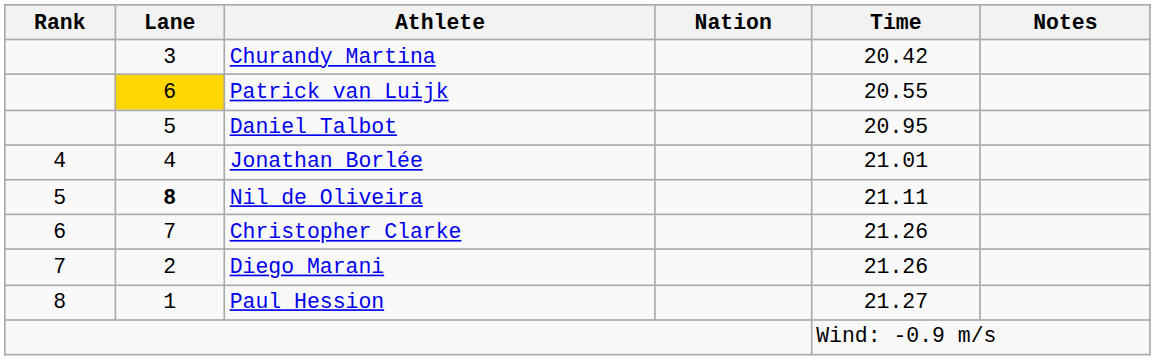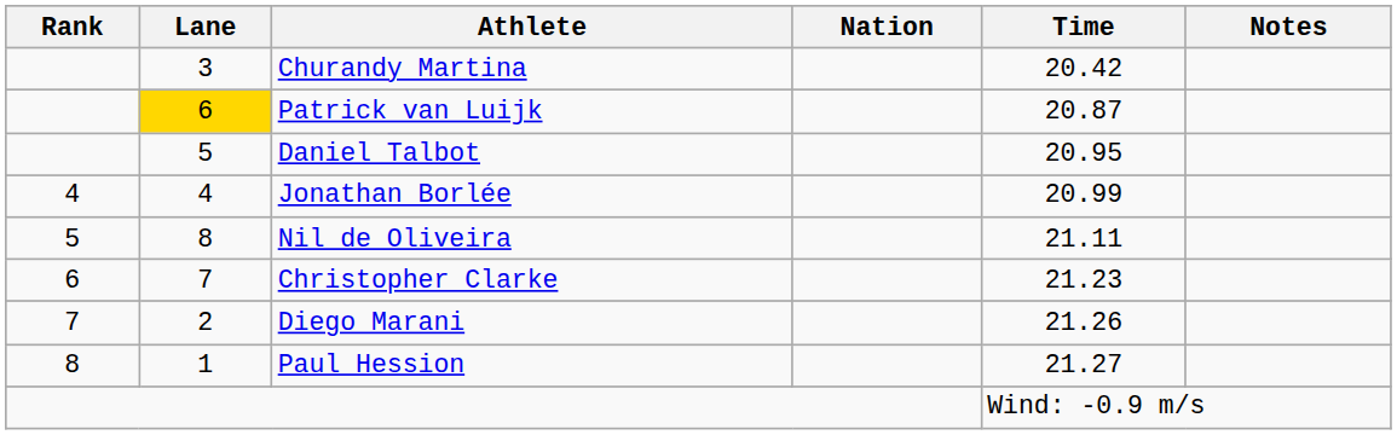 <table class="wikitable sortable" style="text-align:center;width: 55%;">
 <tr>
 <th scope="col">Rank</th>
 <th scope="col">Lane</th>
 <th scope="col">Athlete</th>
 <th scope="col">Nation</th>
 <th scope="col">Time</th>
 <th scope="col">Notes</th>
 </tr>
 <tr>
 <td></td>
 <td>3</td>
 <td align=left><a href='#'>Churandy Martina</a></td>
 <td align=left></td>
 <td>20.42</td>
 <td></td>
 </tr>
 <tr>
 <td></td>
 <td style="background: gold;">6</td>
 <td align=left><a href='#'>Patrick van Luijk</a></td>
 <td align=left></td>
-<td>20.55</td>
+<td>20.87</td>
 <td></td>
 </tr>
 <tr>
 <td></td>
 <td>5</td>
 <td align=left><a href='#'>Daniel Talbot</a></td>
 <td align=left></td>
 <td>20.95</td>
 <td></td>
 </tr>
 <tr>
 <td>4</td>
 <td>4</td>
 <td align=left><a href='#'>Jonathan Borlée</a></td>
 <td align=left></td>
-<td>21.01</td>
+<td>20.99</td>
 <td></td>
 </tr>
 <tr>
 <td>5</td>
-<td><strong>8</strong></td>
+<td>8</td>
 <td align=left><a href='#'>Nil de Oliveira</a></td>
 <td align=left></td>
 <td>21.11</td>
 <td></td>
 </tr>
 <tr>
 <td>6</td>
 <td>7</td>
 <td align=left><a href='#'>Christopher Clarke</a></td>
 <td align=left></td>
-<td>21.26</td>
+<td>21.23</td>
 <td></td>
 </tr>
 <tr>
 <td>7</td>
 <td>2</td>
 <td align=left><a href='#'>Diego Marani</a></td>
 <td align=left></td>
 <td>21.26</td>
 <td></td>
 </tr>
 <tr>
 <td>8</td>
 <td>1</td>
 <td align=left><a href='#'>Paul Hession</a></td>
 <td align=left></td>
 <td>21.27</td>
 <td></td>
 </tr>
 <tr class="sortbottom">
 <td colspan="4"></td>
 <td colspan="2" style="text-align:left;">Wind: -0.9 m/s</td>
 </tr>
 </table>
